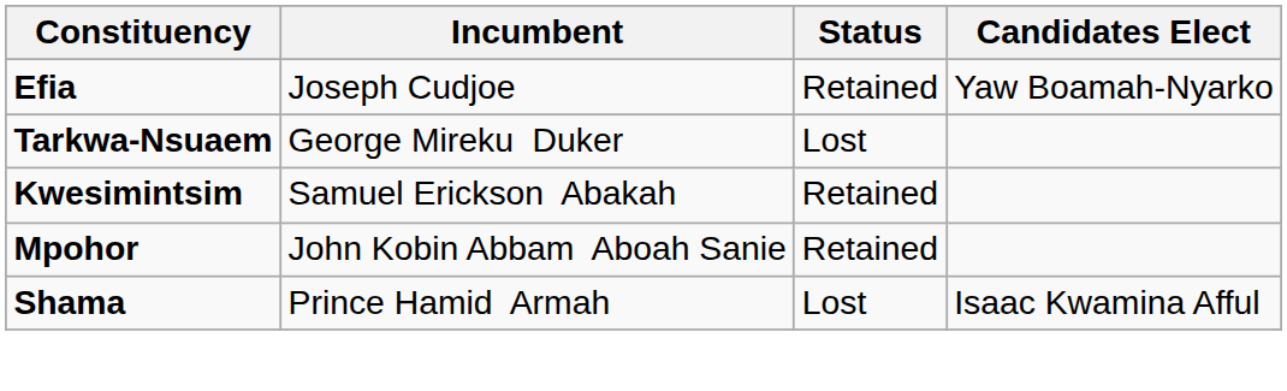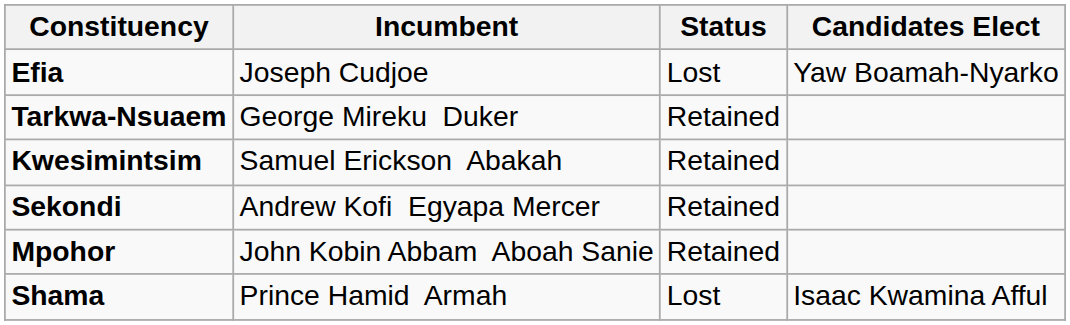 <table class="wikitable">
 <tr>
 <th>Constituency</th>
 <th>Incumbent</th>
 <th>Status</th>
 <th>Candidates Elect</th>
 </tr>
 <tr>
 <td><strong>Efia</strong></td>
 <td>Joseph Cudjoe</td>
-<td>Retained</td>
+<td>Lost</td>
 <td>Yaw Boamah-Nyarko</td>
 </tr>
 <tr>
 <td><strong>Tarkwa-Nsuaem</strong></td>
 <td>George Mireku  Duker</td>
-<td>Lost</td>
+<td>Retained</td>
 <td></td>
 </tr>
 <tr>
 <td><strong>Kwesimintsim</strong></td>
 <td>Samuel Erickson  Abakah</td>
+<td>Retained</td>
+<td></td>
+</tr>
+<tr>
+<td><strong>Sekondi</strong></td>
+<td>Andrew Kofi  Egyapa Mercer</td>
 <td>Retained</td>
 <td></td>
 </tr>
 <tr>
 <td><strong>Mpohor</strong></td>
 <td>John Kobin Abbam  Aboah Sanie</td>
 <td>Retained</td>
 <td></td>
 </tr>
 <tr>
 <td><strong>Shama</strong></td>
 <td>Prince Hamid  Armah</td>
 <td>Lost</td>
 <td>Isaac Kwamina Afful</td>
 </tr>
 </table>
